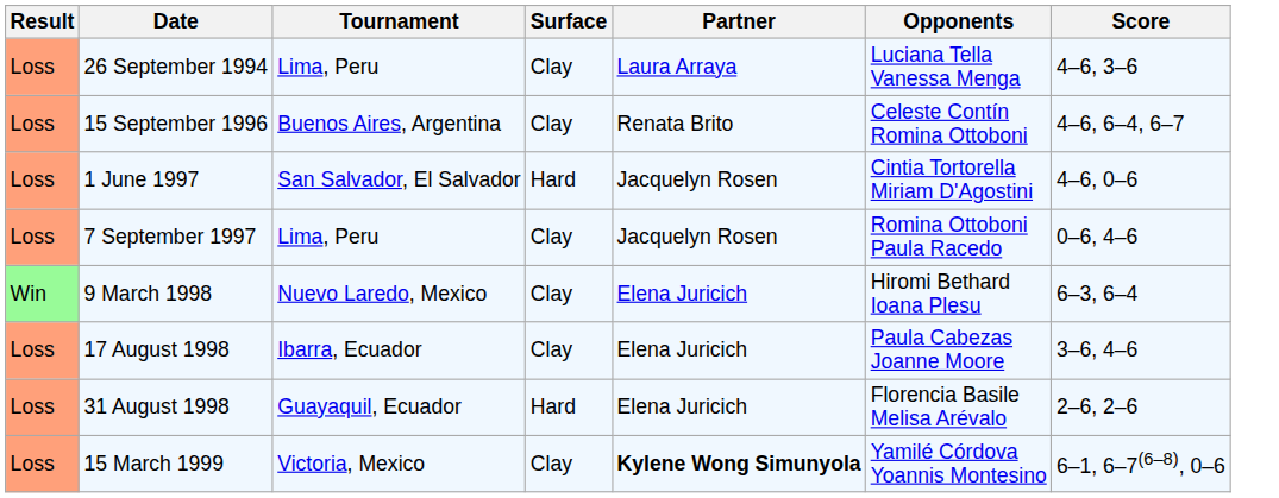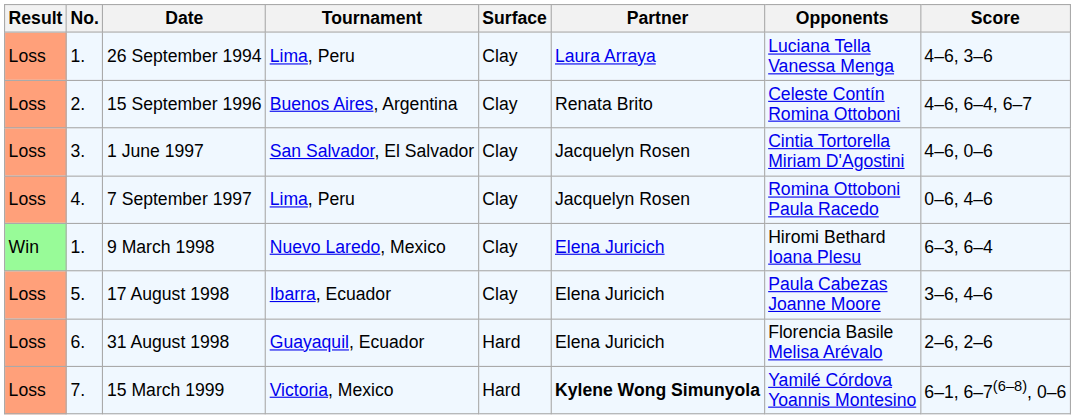 <table class="sortable wikitable">
 <tr>
 <th>Result</th>
+<th>No.</th>
 <th>Date</th>
 <th>Tournament</th>
 <th>Surface</th>
 <th>Partner</th>
 <th>Opponents</th>
 <th class="unsortable">Score</th>
 </tr>
 <tr style="background:#f0f8ff;">
 <td style="background:#ffa07a;">Loss</td>
+<td>1.</td>
 <td>26 September 1994</td>
 <td><a href='#'>Lima</a>, Peru</td>
 <td>Clay</td>
 <td> <a href='#'>Laura Arraya</a></td>
 <td> <a href='#'>Luciana Tella</a> <br>  <a href='#'>Vanessa Menga</a></td>
 <td>4–6, 3–6</td>
 </tr>
 <tr style="background:#f0f8ff;">
 <td style="background:#ffa07a;">Loss</td>
+<td>2.</td>
 <td>15 September 1996</td>
 <td><a href='#'>Buenos Aires</a>, Argentina</td>
 <td>Clay</td>
 <td> Renata Brito</td>
 <td> <a href='#'>Celeste Contín</a> <br>  <a href='#'>Romina Ottoboni</a></td>
 <td>4–6, 6–4, 6–7</td>
 </tr>
 <tr style="background:#f0f8ff;">
 <td style="background:#ffa07a;">Loss</td>
+<td>3.</td>
 <td>1 June 1997</td>
 <td><a href='#'>San Salvador</a>, El Salvador</td>
-<td>Hard</td>
+<td>Clay</td>
 <td> Jacquelyn Rosen</td>
 <td> <a href='#'>Cintia Tortorella</a> <br>  <a href='#'>Miriam D'Agostini</a></td>
 <td>4–6, 0–6</td>
 </tr>
 <tr style="background:#f0f8ff;">
 <td style="background:#ffa07a;">Loss</td>
+<td>4.</td>
 <td>7 September 1997</td>
 <td><a href='#'>Lima</a>, Peru</td>
 <td>Clay</td>
 <td> Jacquelyn Rosen</td>
 <td> <a href='#'>Romina Ottoboni</a> <br>  <a href='#'>Paula Racedo</a></td>
 <td>0–6, 4–6</td>
 </tr>
 <tr style="background:#f0f8ff;">
 <td style="background:#98fb98;">Win</td>
+<td>1.</td>
 <td>9 March 1998</td>
 <td><a href='#'>Nuevo Laredo</a>, Mexico</td>
 <td>Clay</td>
 <td> <a href='#'>Elena Juricich</a></td>
 <td> Hiromi Bethard <br>  <a href='#'>Ioana Plesu</a></td>
 <td>6–3, 6–4</td>
 </tr>
 <tr style="background:#f0f8ff;">
 <td style="background:#ffa07a;">Loss</td>
+<td>5.</td>
 <td>17 August 1998</td>
 <td><a href='#'>Ibarra</a>, Ecuador</td>
 <td>Clay</td>
 <td> Elena Juricich</td>
 <td> <a href='#'>Paula Cabezas</a> <br>  <a href='#'>Joanne Moore</a></td>
 <td>3–6, 4–6</td>
 </tr>
 <tr style="background:#f0f8ff;">
 <td style="background:#ffa07a;">Loss</td>
+<td>6.</td>
 <td>31 August 1998</td>
 <td><a href='#'>Guayaquil</a>, Ecuador</td>
 <td>Hard</td>
 <td> Elena Juricich</td>
 <td> Florencia Basile <br>  <a href='#'>Melisa Arévalo</a></td>
 <td>2–6, 2–6</td>
 </tr>
 <tr style="background:#f0f8ff;">
 <td style="background:#ffa07a;">Loss</td>
+<td>7.</td>
 <td>15 March 1999</td>
 <td><a href='#'>Victoria</a>, Mexico</td>
-<td>Clay</td>
+<td>Hard</td>
 <td><strong> Kylene Wong Simunyola</strong></td>
 <td> <a href='#'>Yamilé Córdova</a> <br>  <a href='#'>Yoannis Montesino</a></td>
 <td>6–1, 6–7<sup>(6–8)</sup>, 0–6</td>
 </tr>
 </table>
